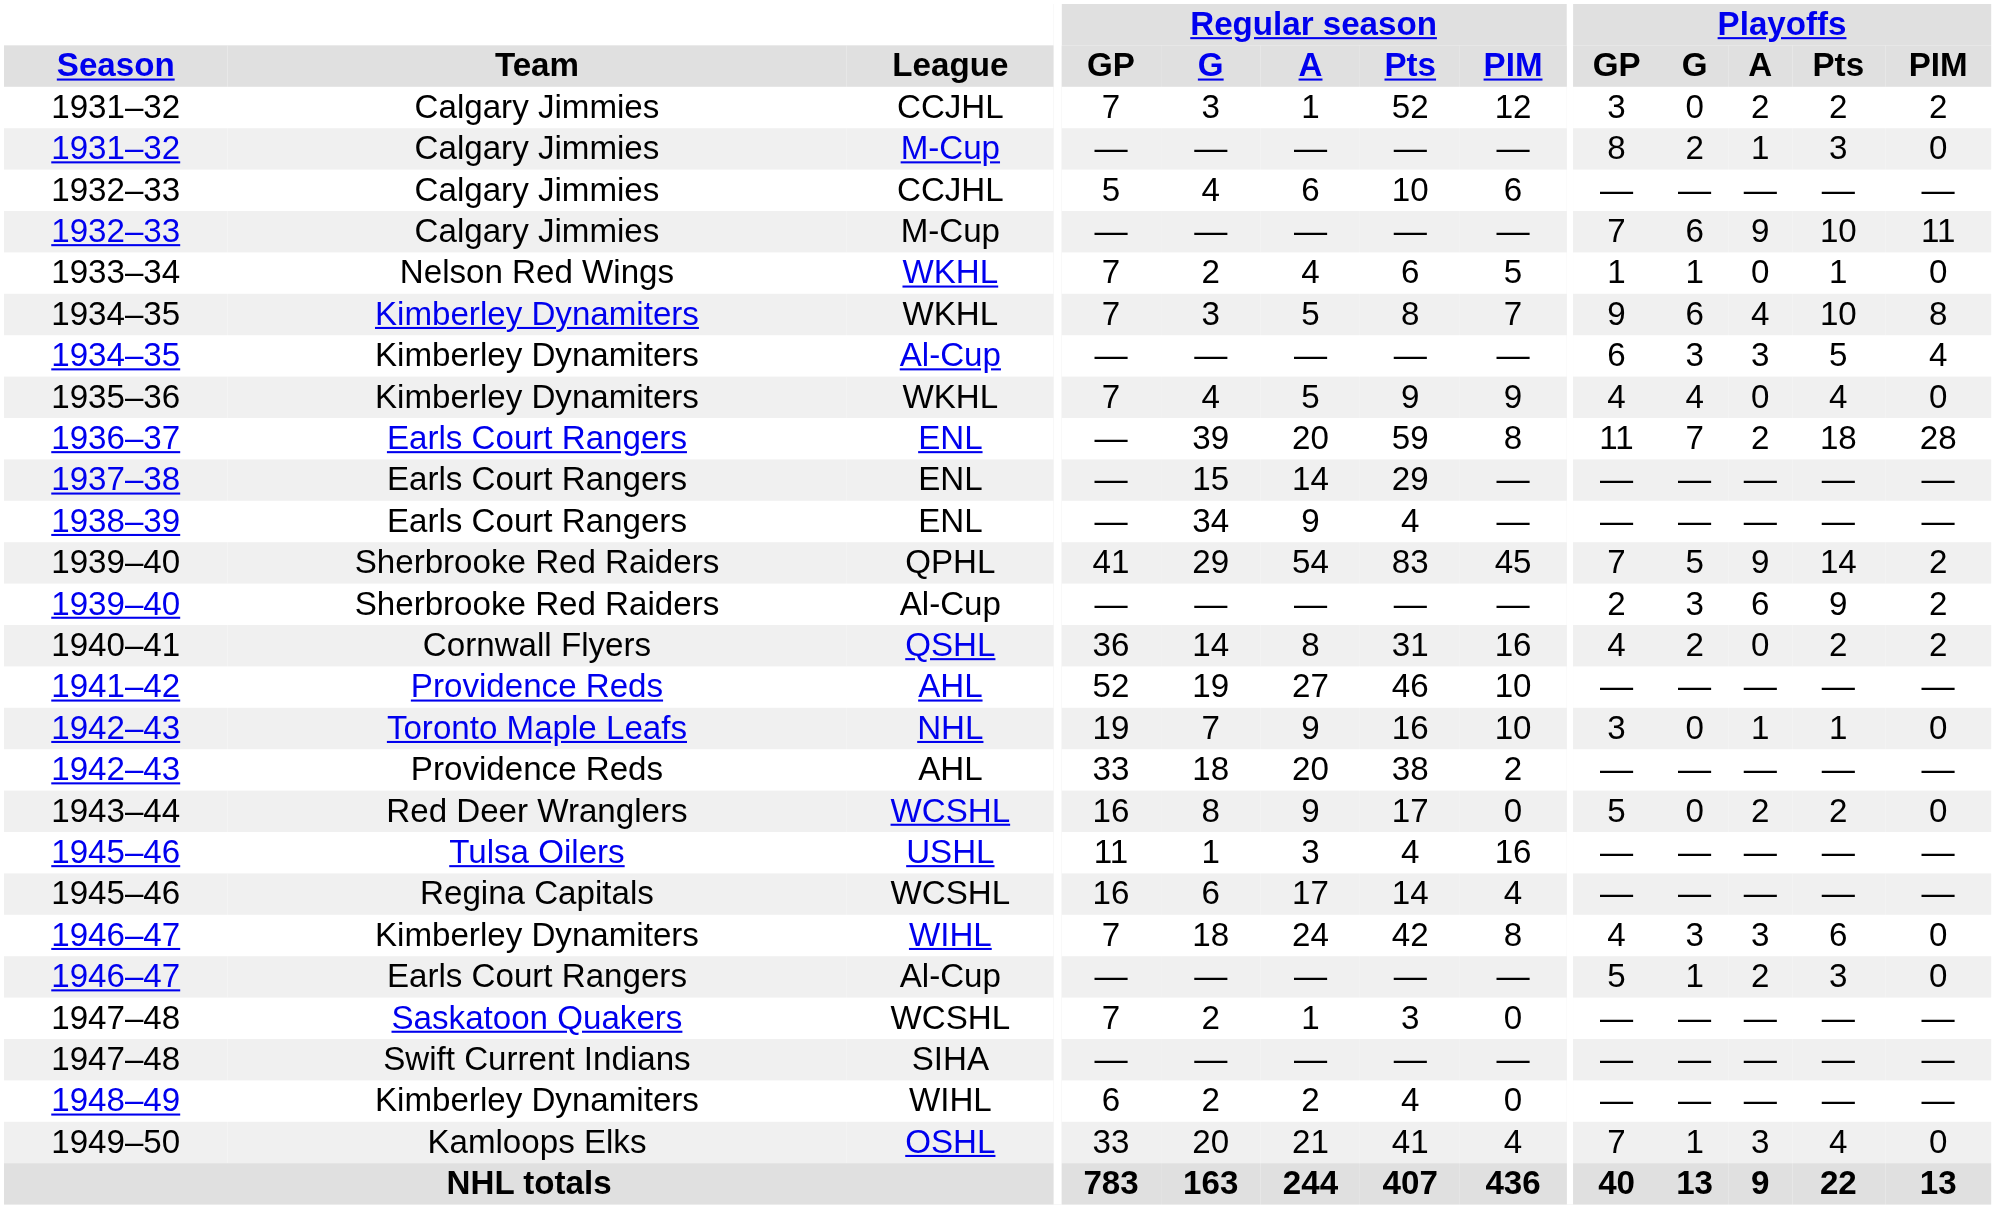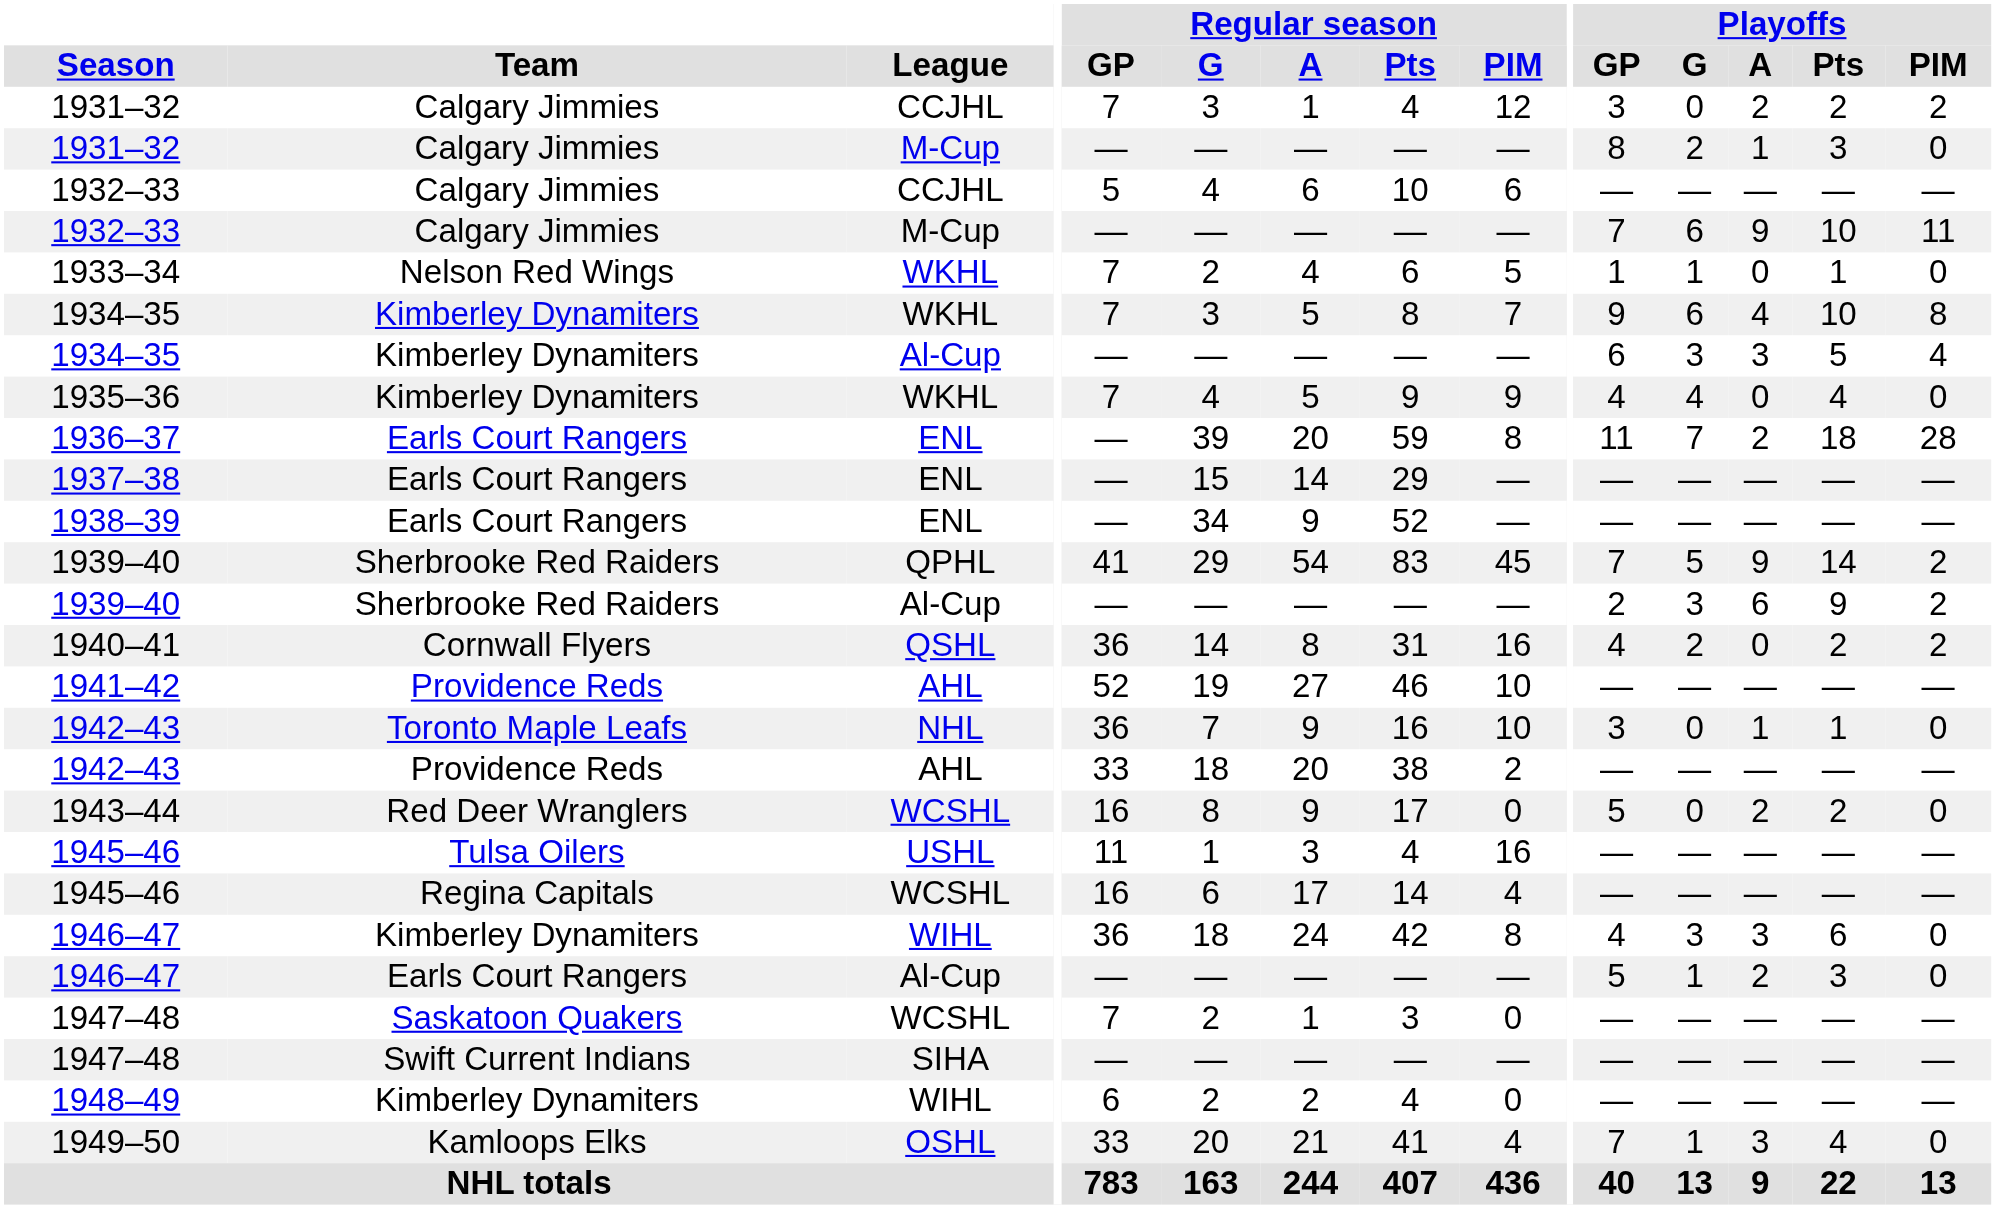 <table border="0" cellpadding="1" cellspacing="0" style="text-align:center; width:60em">
 <tr bgcolor="#e0e0e0">
 <th colspan="3" bgcolor="#ffffff"></th>
 <th rowspan="100" bgcolor="#ffffff"></th>
 <th colspan="5"><a href='#'>Regular season</a></th>
 <th rowspan="100" bgcolor="#ffffff"></th>
 <th colspan="5"><a href='#'>Playoffs</a></th>
 </tr>
 <tr bgcolor="#e0e0e0">
 <th><a href='#'>Season</a></th>
 <th>Team</th>
 <th>League</th>
 <th>GP</th>
 <th><a href='#'>G</a></th>
 <th><a href='#'>A</a></th>
 <th><a href='#'>Pts</a></th>
 <th><a href='#'>PIM</a></th>
 <th>GP</th>
 <th>G</th>
 <th>A</th>
 <th>Pts</th>
 <th>PIM</th>
 </tr>
 <tr>
 <td>1931–32</td>
 <td>Calgary Jimmies</td>
 <td>CCJHL</td>
 <td>7</td>
 <td>3</td>
 <td>1</td>
-<td>52</td>
+<td>4</td>
 <td>12</td>
 <td>3</td>
 <td>0</td>
 <td>2</td>
 <td>2</td>
 <td>2</td>
 </tr>
 <tr bgcolor="#f0f0f0">
 <td><a href='#'>1931–32</a></td>
 <td>Calgary Jimmies</td>
 <td><a href='#'>M-Cup</a></td>
 <td>—</td>
 <td>—</td>
 <td>—</td>
 <td>—</td>
 <td>—</td>
 <td>8</td>
 <td>2</td>
 <td>1</td>
 <td>3</td>
 <td>0</td>
 </tr>
 <tr>
 <td>1932–33</td>
 <td>Calgary Jimmies</td>
 <td>CCJHL</td>
 <td>5</td>
 <td>4</td>
 <td>6</td>
 <td>10</td>
 <td>6</td>
 <td>—</td>
 <td>—</td>
 <td>—</td>
 <td>—</td>
 <td>—</td>
 </tr>
 <tr bgcolor="#f0f0f0">
 <td><a href='#'>1932–33</a></td>
 <td>Calgary Jimmies</td>
 <td>M-Cup</td>
 <td>—</td>
 <td>—</td>
 <td>—</td>
 <td>—</td>
 <td>—</td>
 <td>7</td>
 <td>6</td>
 <td>9</td>
 <td>10</td>
 <td>11</td>
 </tr>
 <tr>
 <td>1933–34</td>
 <td>Nelson Red Wings</td>
 <td><a href='#'>WKHL</a></td>
 <td>7</td>
 <td>2</td>
 <td>4</td>
 <td>6</td>
 <td>5</td>
 <td>1</td>
 <td>1</td>
 <td>0</td>
 <td>1</td>
 <td>0</td>
 </tr>
 <tr bgcolor="#f0f0f0">
 <td>1934–35</td>
 <td><a href='#'>Kimberley Dynamiters</a></td>
 <td>WKHL</td>
 <td>7</td>
 <td>3</td>
 <td>5</td>
 <td>8</td>
 <td>7</td>
 <td>9</td>
 <td>6</td>
 <td>4</td>
 <td>10</td>
 <td>8</td>
 </tr>
 <tr>
 <td><a href='#'>1934–35</a></td>
 <td>Kimberley Dynamiters</td>
 <td><a href='#'>Al-Cup</a></td>
 <td>—</td>
 <td>—</td>
 <td>—</td>
 <td>—</td>
 <td>—</td>
 <td>6</td>
 <td>3</td>
 <td>3</td>
 <td>5</td>
 <td>4</td>
 </tr>
 <tr bgcolor="#f0f0f0">
 <td>1935–36</td>
 <td>Kimberley Dynamiters</td>
 <td>WKHL</td>
 <td>7</td>
 <td>4</td>
 <td>5</td>
 <td>9</td>
 <td>9</td>
 <td>4</td>
 <td>4</td>
 <td>0</td>
 <td>4</td>
 <td>0</td>
 </tr>
 <tr>
 <td><a href='#'>1936–37</a></td>
 <td><a href='#'>Earls Court Rangers</a></td>
 <td><a href='#'>ENL</a></td>
 <td>—</td>
 <td>39</td>
 <td>20</td>
 <td>59</td>
 <td>8</td>
 <td>11</td>
 <td>7</td>
 <td>2</td>
 <td>18</td>
 <td>28</td>
 </tr>
 <tr bgcolor="#f0f0f0">
 <td><a href='#'>1937–38</a></td>
 <td>Earls Court Rangers</td>
 <td>ENL</td>
 <td>—</td>
 <td>15</td>
 <td>14</td>
 <td>29</td>
 <td>—</td>
 <td>—</td>
 <td>—</td>
 <td>—</td>
 <td>—</td>
 <td>—</td>
 </tr>
 <tr>
 <td><a href='#'>1938–39</a></td>
 <td>Earls Court Rangers</td>
 <td>ENL</td>
 <td>—</td>
 <td>34</td>
 <td>9</td>
-<td>4</td>
+<td>52</td>
 <td>—</td>
 <td>—</td>
 <td>—</td>
 <td>—</td>
 <td>—</td>
 <td>—</td>
 </tr>
 <tr bgcolor="#f0f0f0">
 <td>1939–40</td>
 <td>Sherbrooke Red Raiders</td>
 <td>QPHL</td>
 <td>41</td>
 <td>29</td>
 <td>54</td>
 <td>83</td>
 <td>45</td>
 <td>7</td>
 <td>5</td>
 <td>9</td>
 <td>14</td>
 <td>2</td>
 </tr>
 <tr>
 <td><a href='#'>1939–40</a></td>
 <td>Sherbrooke Red Raiders</td>
 <td>Al-Cup</td>
 <td>—</td>
 <td>—</td>
 <td>—</td>
 <td>—</td>
 <td>—</td>
 <td>2</td>
 <td>3</td>
 <td>6</td>
 <td>9</td>
 <td>2</td>
 </tr>
 <tr bgcolor="#f0f0f0">
 <td>1940–41</td>
 <td>Cornwall Flyers</td>
 <td><a href='#'>QSHL</a></td>
 <td>36</td>
 <td>14</td>
 <td>8</td>
 <td>31</td>
 <td>16</td>
 <td>4</td>
 <td>2</td>
 <td>0</td>
 <td>2</td>
 <td>2</td>
 </tr>
 <tr>
 <td><a href='#'>1941–42</a></td>
 <td><a href='#'>Providence Reds</a></td>
 <td><a href='#'>AHL</a></td>
 <td>52</td>
 <td>19</td>
 <td>27</td>
 <td>46</td>
 <td>10</td>
 <td>—</td>
 <td>—</td>
 <td>—</td>
 <td>—</td>
 <td>—</td>
 </tr>
 <tr bgcolor="#f0f0f0">
 <td><a href='#'>1942–43</a></td>
 <td><a href='#'>Toronto Maple Leafs</a></td>
 <td><a href='#'>NHL</a></td>
-<td>19</td>
+<td>36</td>
 <td>7</td>
 <td>9</td>
 <td>16</td>
 <td>10</td>
 <td>3</td>
 <td>0</td>
 <td>1</td>
 <td>1</td>
 <td>0</td>
 </tr>
 <tr>
 <td><a href='#'>1942–43</a></td>
 <td>Providence Reds</td>
 <td>AHL</td>
 <td>33</td>
 <td>18</td>
 <td>20</td>
 <td>38</td>
 <td>2</td>
 <td>—</td>
 <td>—</td>
 <td>—</td>
 <td>—</td>
 <td>—</td>
 </tr>
 <tr bgcolor="#f0f0f0">
 <td>1943–44</td>
 <td>Red Deer Wranglers</td>
 <td><a href='#'>WCSHL</a></td>
 <td>16</td>
 <td>8</td>
 <td>9</td>
 <td>17</td>
 <td>0</td>
 <td>5</td>
 <td>0</td>
 <td>2</td>
 <td>2</td>
 <td>0</td>
 </tr>
 <tr>
 <td><a href='#'>1945–46</a></td>
 <td><a href='#'>Tulsa Oilers</a></td>
 <td><a href='#'>USHL</a></td>
 <td>11</td>
 <td>1</td>
 <td>3</td>
 <td>4</td>
 <td>16</td>
 <td>—</td>
 <td>—</td>
 <td>—</td>
 <td>—</td>
 <td>—</td>
 </tr>
 <tr bgcolor="#f0f0f0">
 <td>1945–46</td>
 <td>Regina Capitals</td>
 <td>WCSHL</td>
 <td>16</td>
 <td>6</td>
 <td>17</td>
 <td>14</td>
 <td>4</td>
 <td>—</td>
 <td>—</td>
 <td>—</td>
 <td>—</td>
 <td>—</td>
 </tr>
 <tr>
 <td><a href='#'>1946–47</a></td>
 <td>Kimberley Dynamiters</td>
 <td><a href='#'>WIHL</a></td>
-<td>7</td>
+<td>36</td>
 <td>18</td>
 <td>24</td>
 <td>42</td>
 <td>8</td>
 <td>4</td>
 <td>3</td>
 <td>3</td>
 <td>6</td>
 <td>0</td>
 </tr>
 <tr bgcolor="#f0f0f0">
 <td><a href='#'>1946–47</a></td>
 <td>Earls Court Rangers</td>
 <td>Al-Cup</td>
 <td>—</td>
 <td>—</td>
 <td>—</td>
 <td>—</td>
 <td>—</td>
 <td>5</td>
 <td>1</td>
 <td>2</td>
 <td>3</td>
 <td>0</td>
 </tr>
 <tr>
 <td>1947–48</td>
 <td><a href='#'>Saskatoon Quakers</a></td>
 <td>WCSHL</td>
 <td>7</td>
 <td>2</td>
 <td>1</td>
 <td>3</td>
 <td>0</td>
 <td>—</td>
 <td>—</td>
 <td>—</td>
 <td>—</td>
 <td>—</td>
 </tr>
 <tr bgcolor="#f0f0f0">
 <td>1947–48</td>
 <td>Swift Current Indians</td>
 <td>SIHA</td>
 <td>—</td>
 <td>—</td>
 <td>—</td>
 <td>—</td>
 <td>—</td>
 <td>—</td>
 <td>—</td>
 <td>—</td>
 <td>—</td>
 <td>—</td>
 </tr>
 <tr>
 <td><a href='#'>1948–49</a></td>
 <td>Kimberley Dynamiters</td>
 <td>WIHL</td>
 <td>6</td>
 <td>2</td>
 <td>2</td>
 <td>4</td>
 <td>0</td>
 <td>—</td>
 <td>—</td>
 <td>—</td>
 <td>—</td>
 <td>—</td>
 </tr>
 <tr bgcolor="#f0f0f0">
 <td>1949–50</td>
 <td>Kamloops Elks</td>
 <td><a href='#'>OSHL</a></td>
 <td>33</td>
 <td>20</td>
 <td>21</td>
 <td>41</td>
 <td>4</td>
 <td>7</td>
 <td>1</td>
 <td>3</td>
 <td>4</td>
 <td>0</td>
 </tr>
 <tr bgcolor="#e0e0e0">
 <th colspan="3">NHL totals</th>
 <th>783</th>
 <th>163</th>
 <th>244</th>
 <th>407</th>
 <th>436</th>
 <th>40</th>
 <th>13</th>
 <th>9</th>
 <th>22</th>
 <th>13</th>
 </tr>
 </table>
